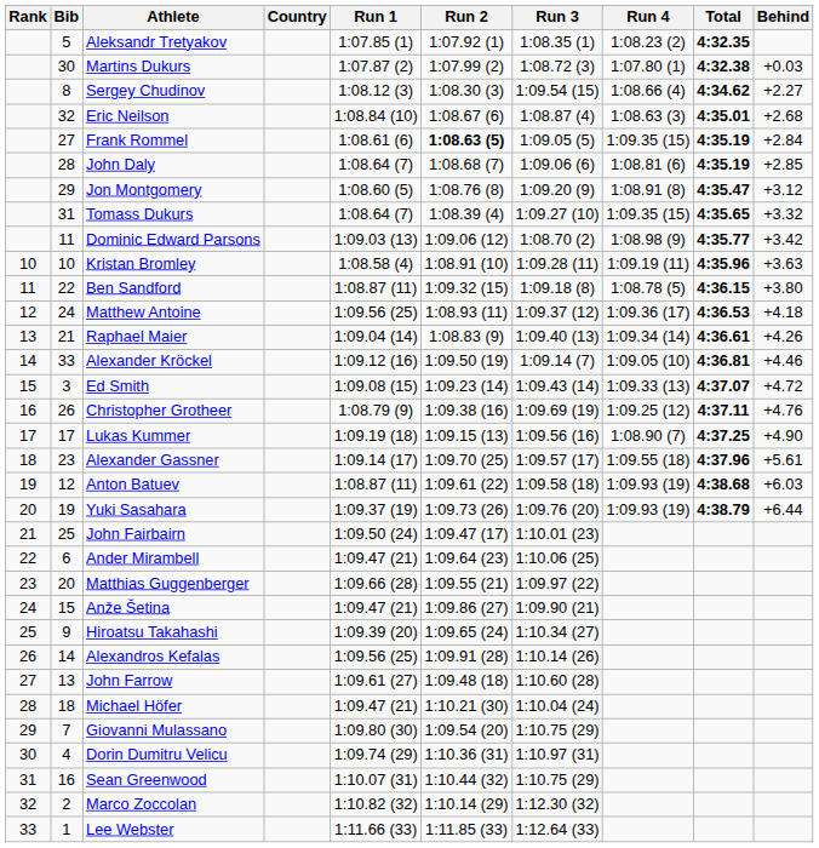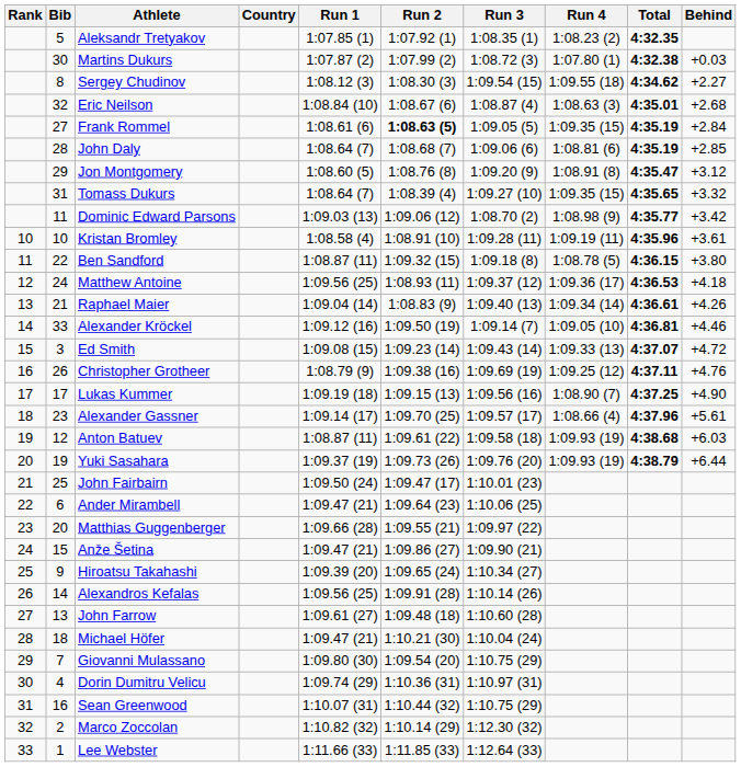 <table class="wikitable sortable" style="text-align:center">
 <tr bgcolor=efefef>
 <th>Rank</th>
 <th>Bib</th>
 <th>Athlete</th>
 <th>Country</th>
 <th>Run 1</th>
 <th>Run 2</th>
 <th>Run 3</th>
 <th>Run 4</th>
 <th>Total</th>
 <th>Behind</th>
 </tr>
 <tr>
 <td></td>
 <td>5</td>
 <td align=left><a href='#'>Aleksandr Tretyakov</a></td>
 <td align=left></td>
 <td>1:07.85 (1)</td>
 <td>1:07.92 (1)</td>
 <td>1:08.35 (1)</td>
 <td>1:08.23 (2)</td>
 <td><strong>4:32.35</strong></td>
 <td></td>
 </tr>
 <tr>
 <td></td>
 <td>30</td>
 <td align=left><a href='#'>Martins Dukurs</a></td>
 <td align=left></td>
 <td>1:07.87 (2)</td>
 <td>1:07.99 (2)</td>
 <td>1:08.72 (3)</td>
 <td>1:07.80 (1)</td>
 <td><strong>4:32.38</strong></td>
 <td>+0.03</td>
 </tr>
 <tr>
 <td></td>
 <td>8</td>
 <td align=left><a href='#'>Sergey Chudinov</a></td>
 <td align=left></td>
 <td>1:08.12 (3)</td>
 <td>1:08.30 (3)</td>
 <td>1:09.54 (15)</td>
-<td>1:08.66 (4)</td>
+<td>1:09.55 (18)</td>
 <td><strong>4:34.62</strong></td>
 <td>+2.27</td>
 </tr>
 <tr>
 <td></td>
 <td>32</td>
 <td align=left><a href='#'>Eric Neilson</a></td>
 <td align=left></td>
 <td>1:08.84 (10)</td>
 <td>1:08.67 (6)</td>
 <td>1:08.87 (4)</td>
 <td>1:08.63 (3)</td>
 <td><strong>4:35.01</strong></td>
 <td>+2.68</td>
 </tr>
 <tr>
 <td></td>
 <td>27</td>
 <td align=left><a href='#'>Frank Rommel</a></td>
 <td align=left></td>
 <td>1:08.61 (6)</td>
 <td><strong>1:08.63 (5)</strong></td>
 <td>1:09.05 (5)</td>
 <td>1:09.35 (15)</td>
 <td><strong>4:35.19</strong></td>
 <td>+2.84</td>
 </tr>
 <tr>
 <td></td>
 <td>28</td>
 <td align=left><a href='#'>John Daly</a></td>
 <td align=left></td>
 <td>1:08.64 (7)</td>
 <td>1:08.68 (7)</td>
 <td>1:09.06 (6)</td>
 <td>1:08.81 (6)</td>
 <td><strong>4:35.19</strong></td>
 <td>+2.85</td>
 </tr>
 <tr>
 <td></td>
 <td>29</td>
 <td align=left><a href='#'>Jon Montgomery</a></td>
 <td align=left></td>
 <td>1:08.60 (5)</td>
 <td>1:08.76 (8)</td>
 <td>1:09.20 (9)</td>
 <td>1:08.91 (8)</td>
 <td><strong>4:35.47</strong></td>
 <td>+3.12</td>
 </tr>
 <tr>
 <td></td>
 <td>31</td>
 <td align=left><a href='#'>Tomass Dukurs</a></td>
 <td align=left></td>
 <td>1:08.64 (7)</td>
 <td>1:08.39 (4)</td>
 <td>1:09.27 (10)</td>
 <td>1:09.35 (15)</td>
 <td><strong>4:35.65</strong></td>
 <td>+3.32</td>
 </tr>
 <tr>
 <td></td>
 <td>11</td>
 <td align=left><a href='#'>Dominic Edward Parsons</a></td>
 <td align=left></td>
 <td>1:09.03 (13)</td>
 <td>1:09.06 (12)</td>
 <td>1:08.70 (2)</td>
 <td>1:08.98 (9)</td>
 <td><strong>4:35.77</strong></td>
 <td>+3.42</td>
 </tr>
 <tr>
 <td>10</td>
 <td>10</td>
 <td align=left><a href='#'>Kristan Bromley</a></td>
 <td align=left></td>
 <td>1:08.58 (4)</td>
 <td>1:08.91 (10)</td>
 <td>1:09.28 (11)</td>
 <td>1:09.19 (11)</td>
 <td><strong>4:35.96</strong></td>
-<td>+3.63</td>
+<td>+3.61</td>
 </tr>
 <tr>
 <td>11</td>
 <td>22</td>
 <td align=left><a href='#'>Ben Sandford</a></td>
 <td align=left></td>
 <td>1:08.87 (11)</td>
 <td>1:09.32 (15)</td>
 <td>1:09.18 (8)</td>
 <td>1:08.78 (5)</td>
 <td><strong>4:36.15</strong></td>
 <td>+3.80</td>
 </tr>
 <tr>
 <td>12</td>
 <td>24</td>
 <td align=left><a href='#'>Matthew Antoine</a></td>
 <td align=left></td>
 <td>1:09.56 (25)</td>
 <td>1:08.93 (11)</td>
 <td>1:09.37 (12)</td>
 <td>1:09.36 (17)</td>
 <td><strong>4:36.53</strong></td>
 <td>+4.18</td>
 </tr>
 <tr>
 <td>13</td>
 <td>21</td>
 <td align=left><a href='#'>Raphael Maier</a></td>
 <td align=left></td>
 <td>1:09.04 (14)</td>
 <td>1:08.83 (9)</td>
 <td>1:09.40 (13)</td>
 <td>1:09.34 (14)</td>
 <td><strong>4:36.61</strong></td>
 <td>+4.26</td>
 </tr>
 <tr>
 <td>14</td>
 <td>33</td>
 <td align=left><a href='#'>Alexander Kröckel</a></td>
 <td align=left></td>
 <td>1:09.12 (16)</td>
 <td>1:09.50 (19)</td>
 <td>1:09.14 (7)</td>
 <td>1:09.05 (10)</td>
 <td><strong>4:36.81</strong></td>
 <td>+4.46</td>
 </tr>
 <tr>
 <td>15</td>
 <td>3</td>
 <td align=left><a href='#'>Ed Smith</a></td>
 <td align=left></td>
 <td>1:09.08 (15)</td>
 <td>1:09.23 (14)</td>
 <td>1:09.43 (14)</td>
 <td>1:09.33 (13)</td>
 <td><strong>4:37.07</strong></td>
 <td>+4.72</td>
 </tr>
 <tr>
 <td>16</td>
 <td>26</td>
 <td align=left><a href='#'>Christopher Grotheer</a></td>
 <td align=left></td>
 <td>1:08.79 (9)</td>
 <td>1:09.38 (16)</td>
 <td>1:09.69 (19)</td>
 <td>1:09.25 (12)</td>
 <td><strong>4:37.11</strong></td>
 <td>+4.76</td>
 </tr>
 <tr>
 <td>17</td>
 <td>17</td>
 <td align=left><a href='#'>Lukas Kummer</a></td>
 <td align=left></td>
 <td>1:09.19 (18)</td>
 <td>1:09.15 (13)</td>
 <td>1:09.56 (16)</td>
 <td>1:08.90 (7)</td>
 <td><strong>4:37.25</strong></td>
 <td>+4.90</td>
 </tr>
 <tr>
 <td>18</td>
 <td>23</td>
 <td align=left><a href='#'>Alexander Gassner</a></td>
 <td align=left></td>
 <td>1:09.14 (17)</td>
 <td>1:09.70 (25)</td>
 <td>1:09.57 (17)</td>
-<td>1:09.55 (18)</td>
+<td>1:08.66 (4)</td>
 <td><strong>4:37.96</strong></td>
 <td>+5.61</td>
 </tr>
 <tr>
 <td>19</td>
 <td>12</td>
 <td align=left><a href='#'>Anton Batuev</a></td>
 <td align=left></td>
 <td>1:08.87 (11)</td>
 <td>1:09.61 (22)</td>
 <td>1:09.58 (18)</td>
 <td>1:09.93 (19)</td>
 <td><strong>4:38.68</strong></td>
 <td>+6.03</td>
 </tr>
 <tr>
 <td>20</td>
 <td>19</td>
 <td align=left><a href='#'>Yuki Sasahara</a></td>
 <td align=left></td>
 <td>1:09.37 (19)</td>
 <td>1:09.73 (26)</td>
 <td>1:09.76 (20)</td>
 <td>1:09.93 (19)</td>
 <td><strong>4:38.79</strong></td>
 <td>+6.44</td>
 </tr>
 <tr>
 <td>21</td>
 <td>25</td>
 <td align=left><a href='#'>John Fairbairn</a></td>
 <td align=left></td>
 <td>1:09.50 (24)</td>
 <td>1:09.47 (17)</td>
 <td>1:10.01 (23)</td>
 <td></td>
 <td><strong></strong></td>
 <td></td>
 </tr>
 <tr>
 <td>22</td>
 <td>6</td>
 <td align=left><a href='#'>Ander Mirambell</a></td>
 <td align=left></td>
 <td>1:09.47 (21)</td>
 <td>1:09.64 (23)</td>
 <td>1:10.06 (25)</td>
 <td></td>
 <td><strong></strong></td>
 <td></td>
 </tr>
 <tr>
 <td>23</td>
 <td>20</td>
 <td align=left><a href='#'>Matthias Guggenberger</a></td>
 <td align=left></td>
 <td>1:09.66 (28)</td>
 <td>1:09.55 (21)</td>
 <td>1:09.97 (22)</td>
 <td></td>
 <td><strong></strong></td>
 <td></td>
 </tr>
 <tr>
 <td>24</td>
 <td>15</td>
 <td align=left><a href='#'>Anže Šetina</a></td>
 <td align=left></td>
 <td>1:09.47 (21)</td>
 <td>1:09.86 (27)</td>
 <td>1:09.90 (21)</td>
 <td></td>
 <td><strong></strong></td>
 <td></td>
 </tr>
 <tr>
 <td>25</td>
 <td>9</td>
 <td align=left><a href='#'>Hiroatsu Takahashi</a></td>
 <td align=left></td>
 <td>1:09.39 (20)</td>
 <td>1:09.65 (24)</td>
 <td>1:10.34 (27)</td>
 <td></td>
 <td><strong></strong></td>
 <td></td>
 </tr>
 <tr>
 <td>26</td>
 <td>14</td>
 <td align=left><a href='#'>Alexandros Kefalas</a></td>
 <td align=left></td>
 <td>1:09.56 (25)</td>
 <td>1:09.91 (28)</td>
 <td>1:10.14 (26)</td>
 <td></td>
 <td><strong></strong></td>
 <td></td>
 </tr>
 <tr>
 <td>27</td>
 <td>13</td>
 <td align=left><a href='#'>John Farrow</a></td>
 <td align=left></td>
 <td>1:09.61 (27)</td>
 <td>1:09.48 (18)</td>
 <td>1:10.60 (28)</td>
 <td></td>
 <td><strong></strong></td>
 <td></td>
 </tr>
 <tr>
 <td>28</td>
 <td>18</td>
 <td align=left><a href='#'>Michael Höfer</a></td>
 <td align=left></td>
 <td>1:09.47 (21)</td>
 <td>1:10.21 (30)</td>
 <td>1:10.04 (24)</td>
 <td></td>
 <td><strong></strong></td>
 <td></td>
 </tr>
 <tr>
 <td>29</td>
 <td>7</td>
 <td align=left><a href='#'>Giovanni Mulassano</a></td>
 <td align=left></td>
 <td>1:09.80 (30)</td>
 <td>1:09.54 (20)</td>
 <td>1:10.75 (29)</td>
 <td></td>
 <td><strong></strong></td>
 <td></td>
 </tr>
 <tr>
 <td>30</td>
 <td>4</td>
 <td align=left><a href='#'>Dorin Dumitru Velicu</a></td>
 <td align=left></td>
 <td>1:09.74 (29)</td>
 <td>1:10.36 (31)</td>
 <td>1:10.97 (31)</td>
 <td></td>
 <td><strong></strong></td>
 <td></td>
 </tr>
 <tr>
 <td>31</td>
 <td>16</td>
 <td align=left><a href='#'>Sean Greenwood</a></td>
 <td align=left></td>
 <td>1:10.07 (31)</td>
 <td>1:10.44 (32)</td>
 <td>1:10.75 (29)</td>
 <td></td>
 <td><strong></strong></td>
 <td></td>
 </tr>
 <tr>
 <td>32</td>
 <td>2</td>
 <td align=left><a href='#'>Marco Zoccolan</a></td>
 <td align=left></td>
 <td>1:10.82 (32)</td>
 <td>1:10.14 (29)</td>
 <td>1:12.30 (32)</td>
 <td></td>
 <td><strong></strong></td>
 <td></td>
 </tr>
 <tr>
 <td>33</td>
 <td>1</td>
 <td align=left><a href='#'>Lee Webster</a></td>
 <td align=left></td>
 <td>1:11.66 (33)</td>
 <td>1:11.85 (33)</td>
 <td>1:12.64 (33)</td>
 <td></td>
 <td><strong></strong></td>
 <td></td>
 </tr>
 </table>
